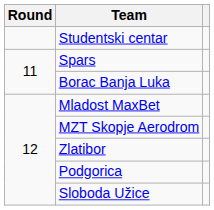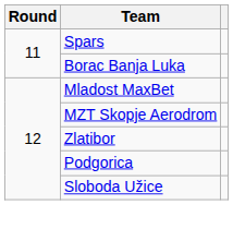 <table class="wikitable">
 <tr>
 <th>Round</th>
 <th>Team</th>
 <th></th>
-</tr>
-<tr>
-<td></td>
-<td> <a href='#'>Studentski centar</a></td>
-<td></td>
 </tr>
 <tr>
 <td rowspan=2 style="text-align:center;">11</td>
 <td> <a href='#'>Spars</a></td>
 <td></td>
 </tr>
 <tr>
 <td> <a href='#'>Borac Banja Luka</a></td>
 <td></td>
 </tr>
 <tr>
 <td rowspan=5 style="text-align:center;">12</td>
 <td> <a href='#'>Mladost MaxBet</a></td>
 <td></td>
 </tr>
 <tr>
 <td> <a href='#'>MZT Skopje Aerodrom</a></td>
 <td></td>
 </tr>
 <tr>
 <td> <a href='#'>Zlatibor</a></td>
 <td></td>
 </tr>
 <tr>
 <td> <a href='#'>Podgorica</a></td>
 <td></td>
 </tr>
 <tr>
 <td> <a href='#'>Sloboda Užice</a></td>
 <td></td>
 </tr>
 </table>
